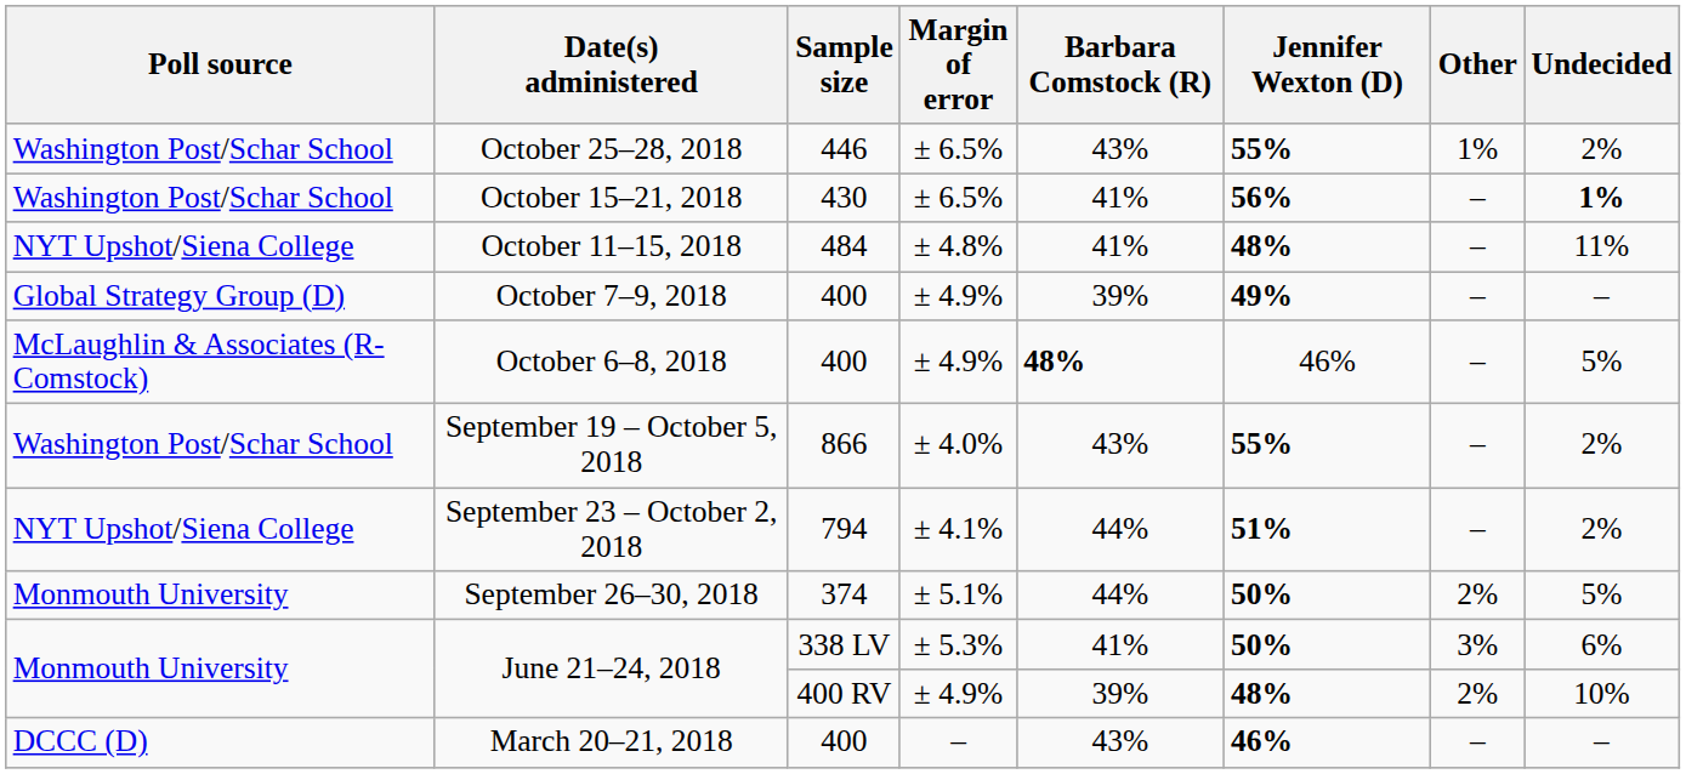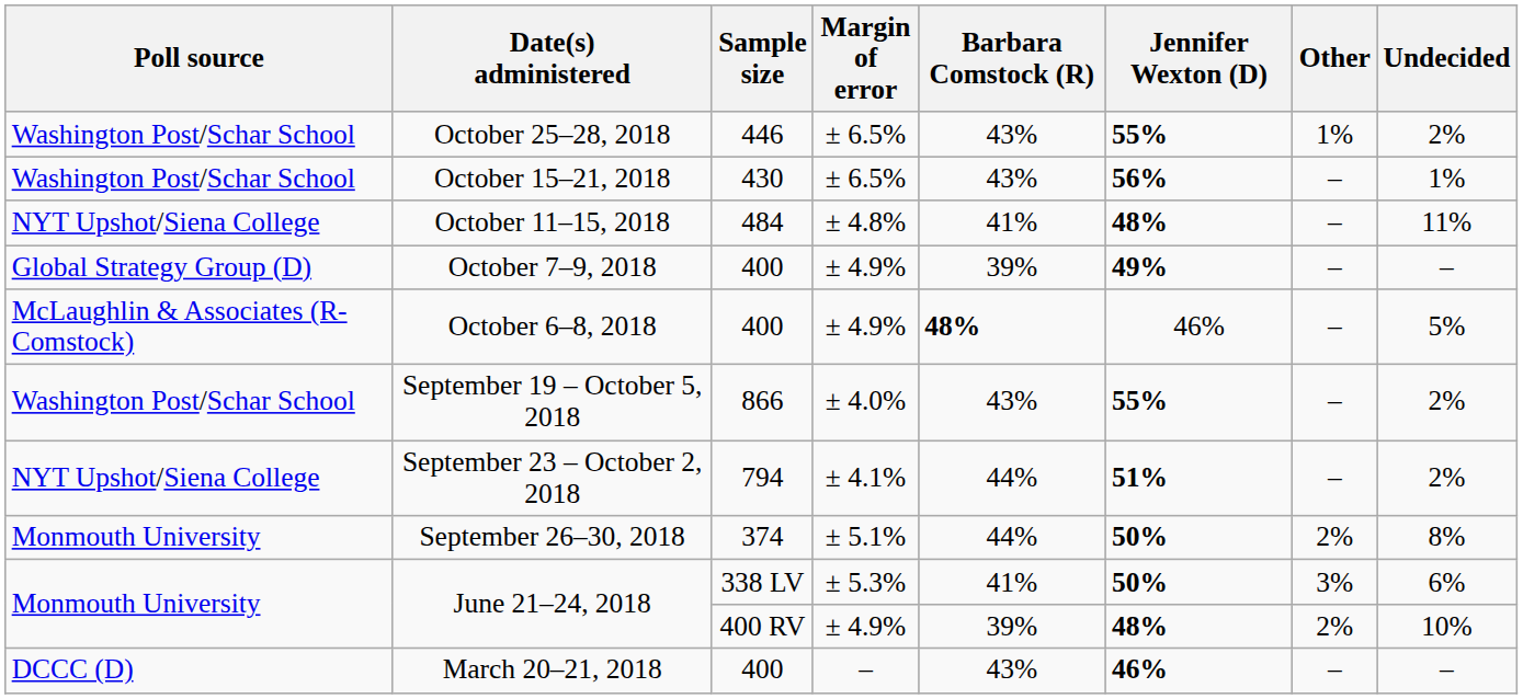 <table class="wikitable">
 <tr>
 <th>Poll source</th>
 <th>Date(s)<br>administered</th>
 <th>Sample<br>size</th>
 <th>Margin<br>of error</th>
 <th style="width:100px;">Barbara<br>Comstock (R)</th>
 <th style="width:100px;">Jennifer<br>Wexton (D)</th>
 <th>Other</th>
 <th>Undecided</th>
 </tr>
 <tr>
 <td><a href='#'>Washington Post</a>/<a href='#'>Schar School</a></td>
 <td align=center>October 25–28, 2018</td>
 <td align=center>446</td>
 <td align=center>± 6.5%</td>
 <td align=center>43%</td>
 <td><strong>55%</strong></td>
 <td align=center>1%</td>
 <td align=center>2%</td>
 </tr>
 <tr>
 <td><a href='#'>Washington Post</a>/<a href='#'>Schar School</a></td>
 <td align=center>October 15–21, 2018</td>
 <td align=center>430</td>
 <td align=center>± 6.5%</td>
-<td align=center>41%</td>
+<td align=center>43%</td>
 <td><strong>56%</strong></td>
 <td align=center>–</td>
-<td align=center><strong>1%</strong></td>
+<td align=center>1%</td>
 </tr>
 <tr>
 <td><a href='#'>NYT Upshot</a>/<a href='#'>Siena College</a></td>
 <td align=center>October 11–15, 2018</td>
 <td align=center>484</td>
 <td align=center>± 4.8%</td>
 <td align=center>41%</td>
 <td><strong>48%</strong></td>
 <td align=center>–</td>
 <td align=center>11%</td>
 </tr>
 <tr>
 <td><a href='#'>Global Strategy Group (D)</a></td>
 <td align=center>October 7–9, 2018</td>
 <td align=center>400</td>
 <td align=center>± 4.9%</td>
 <td align=center>39%</td>
 <td><strong>49%</strong></td>
 <td align=center>–</td>
 <td align=center>–</td>
 </tr>
 <tr>
 <td><a href='#'>McLaughlin & Associates (R-Comstock)</a></td>
 <td align=center>October 6–8, 2018</td>
 <td align=center>400</td>
 <td align=center>± 4.9%</td>
 <td><strong>48%</strong></td>
 <td align=center>46%</td>
 <td align=center>–</td>
 <td align=center>5%</td>
 </tr>
 <tr>
 <td><a href='#'>Washington Post</a>/<a href='#'>Schar School</a></td>
 <td align=center>September 19 – October 5, 2018</td>
 <td align=center>866</td>
 <td align=center>± 4.0%</td>
 <td align=center>43%</td>
 <td><strong>55%</strong></td>
 <td align=center>–</td>
 <td align=center>2%</td>
 </tr>
 <tr>
 <td><a href='#'>NYT Upshot</a>/<a href='#'>Siena College</a></td>
 <td align=center>September 23 – October 2, 2018</td>
 <td align=center>794</td>
 <td align=center>± 4.1%</td>
 <td align=center>44%</td>
 <td><strong>51%</strong></td>
 <td align=center>–</td>
 <td align=center>2%</td>
 </tr>
 <tr>
 <td><a href='#'>Monmouth University</a></td>
 <td align=center>September 26–30, 2018</td>
 <td align=center>374</td>
 <td align=center>± 5.1%</td>
 <td align=center>44%</td>
 <td><strong>50%</strong></td>
 <td align="center">2%</td>
-<td align=center>5%</td>
+<td align=center>8%</td>
 </tr>
 <tr>
 <td rowspan="2"><a href='#'>Monmouth University</a></td>
 <td rowspan="2" align="center">June 21–24, 2018</td>
 <td align="center">338 LV</td>
 <td align="center">± 5.3%</td>
 <td align="center">41%</td>
 <td><strong>50%</strong></td>
 <td align="center">3%</td>
 <td align="center">6%</td>
 </tr>
 <tr>
 <td align="center">400 RV</td>
 <td align="center">± 4.9%</td>
 <td align="center">39%</td>
 <td><strong>48%</strong></td>
 <td align="center">2%</td>
 <td align="center">10%</td>
 </tr>
 <tr>
 <td><a href='#'>DCCC (D)</a></td>
 <td align=center>March 20–21, 2018</td>
 <td align=center>400</td>
 <td align=center>–</td>
 <td align=center>43%</td>
 <td><strong>46%</strong></td>
 <td align=center>–</td>
 <td align=center>–</td>
 </tr>
 </table>
